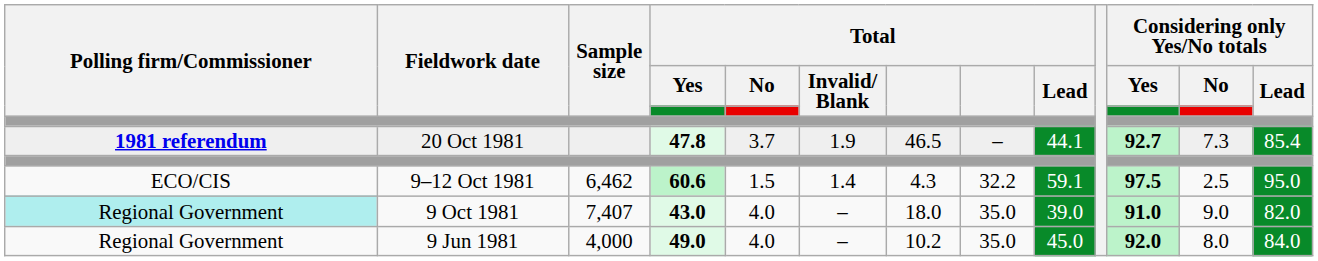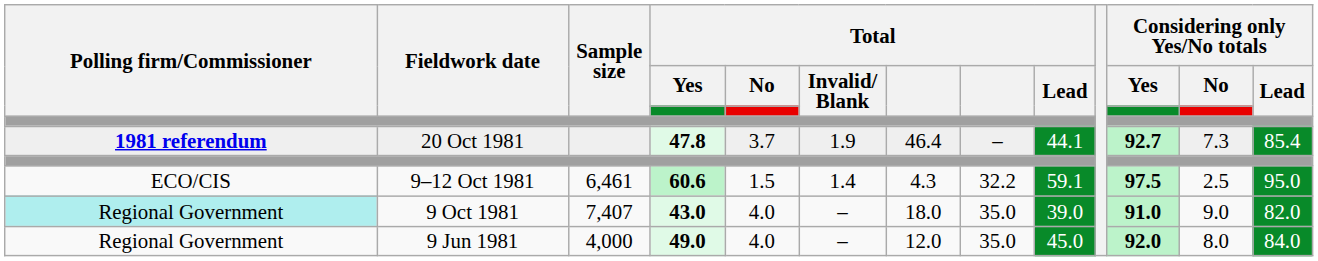 <table class="wikitable collapsible collapsed" style="text-align:center; font-size:90%; line-height:14px;">
 <tr style="height:42px;">
 <th style="width:250px;" rowspan="3">Polling firm/Commissioner</th>
 <th style="width:125px;" rowspan="3">Fieldwork date</th>
 <th style="width:50px;" rowspan="3">Sample size</th>
 <th style="width:300px;" colspan="6">Total</th>
 <th style="width:1px;" rowspan="9"></th>
 <th style="width:135px;" colspan="3">Considering only<br>Yes/No totals</th>
 </tr>
 <tr>
 <th style="width:40px;">Yes</th>
 <th style="width:40px;">No</th>
 <th style="width:40px;" rowspan="2">Invalid/<br>Blank</th>
 <th style="width:40px;" rowspan="2"></th>
 <th style="width:40px;" rowspan="2"></th>
 <th style="width:30px;" rowspan="2">Lead</th>
 <th style="width:40px;">Yes</th>
 <th style="width:40px;">No</th>
 <th style="width:30px;" rowspan="2">Lead</th>
 </tr>
 <tr style="height:0.5em;">
 <th style="color:inherit;background:#088A29;"></th>
 <th style="color:inherit;background:#E90000;"></th>
 <th style="color:inherit;background:#088A29;"></th>
 <th style="color:inherit;background:#E90000;"></th>
 </tr>
 <tr>
 <td colspan="9" style="background:#A0A0A0"></td>
 <td colspan="3" style="background:#A0A0A0"></td>
 </tr>
 <tr style="background:#EFEFEF;">
 <td><strong><a href='#'>1981 referendum</a></strong></td>
 <td>20 Oct 1981</td>
 <td></td>
 <td style="background:#E0FAE7;"><strong>47.8</strong></td>
 <td>3.7</td>
 <td>1.9</td>
-<td>46.5</td>
+<td>46.4</td>
 <td>–</td>
 <td style="background:#088A29; color:white;">44.1</td>
 <td style="background:#BCF3CA;"><strong>92.7</strong></td>
 <td>7.3</td>
 <td style="background:#088A29; color:white;">85.4</td>
 </tr>
 <tr>
 <td colspan="9" style="background:#A0A0A0"></td>
 <td colspan="3" style="background:#A0A0A0"></td>
 </tr>
 <tr>
 <td>ECO/CIS</td>
 <td>9–12 Oct 1981</td>
-<td>6,462</td>
+<td>6,461</td>
 <td style="background:#BCF3CA;"><strong>60.6</strong></td>
 <td>1.5</td>
 <td>1.4</td>
 <td>4.3</td>
 <td>32.2</td>
 <td style="background:#088A29; color:white;">59.1</td>
 <td style="background:#BCF3CA;"><strong>97.5</strong></td>
 <td>2.5</td>
 <td style="background:#088A29; color:white;">95.0</td>
 </tr>
 <tr>
 <td style="background: paleturquoise;">Regional Government</td>
 <td>9 Oct 1981</td>
 <td>7,407</td>
 <td style="background:#E0FAE7;"><strong>43.0</strong></td>
 <td>4.0</td>
 <td>–</td>
 <td>18.0</td>
 <td>35.0</td>
 <td style="background:#088A29; color:white;">39.0</td>
 <td style="background:#BCF3CA;"><strong>91.0</strong></td>
 <td>9.0</td>
 <td style="background:#088A29; color:white;">82.0</td>
 </tr>
 <tr>
 <td>Regional Government</td>
 <td>9 Jun 1981</td>
 <td>4,000</td>
 <td style="background:#E0FAE7;"><strong>49.0</strong></td>
 <td>4.0</td>
 <td>–</td>
-<td>10.2</td>
+<td>12.0</td>
 <td>35.0</td>
 <td style="background:#088A29; color:white;">45.0</td>
 <td style="background:#BCF3CA;"><strong>92.0</strong></td>
 <td>8.0</td>
 <td style="background:#088A29; color:white;">84.0</td>
 </tr>
 </table>
